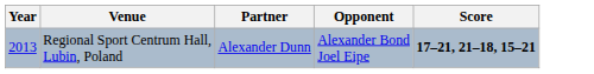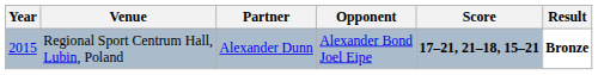 <table class="sortable wikitable" style="font-size: 90%;">
 <tr>
 <th>Year</th>
 <th>Venue</th>
 <th>Partner</th>
 <th>Opponent</th>
 <th>Score</th>
+<th>Result</th>
 </tr>
 <tr style="background:#AABBCC">
-<td align="center"><a href='#'>2013</a></td>
+<td align="center"><a href='#'>2015</a></td>
 <td align="left">Regional Sport Centrum Hall,<br><a href='#'>Lubin</a>, Poland</td>
 <td align="left"> <a href='#'>Alexander Dunn</a></td>
 <td align="left"> <a href='#'>Alexander Bond</a><br> <a href='#'>Joel Eipe</a></td>
 <td align="left"><strong>17–21, 21–18, 15–21</strong></td>
+<td style="text-align:left; background:white"> <strong>Bronze</strong></td>
 </tr>
 </table>
